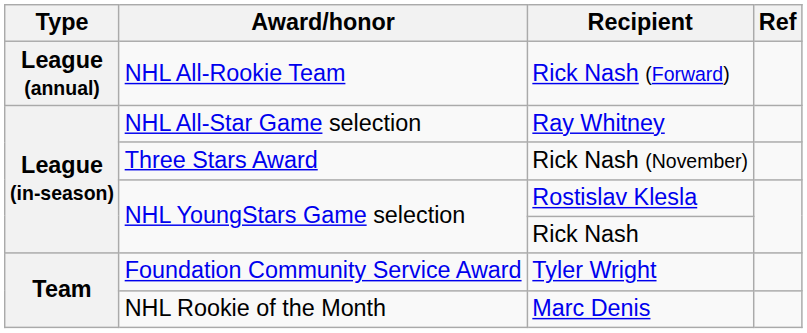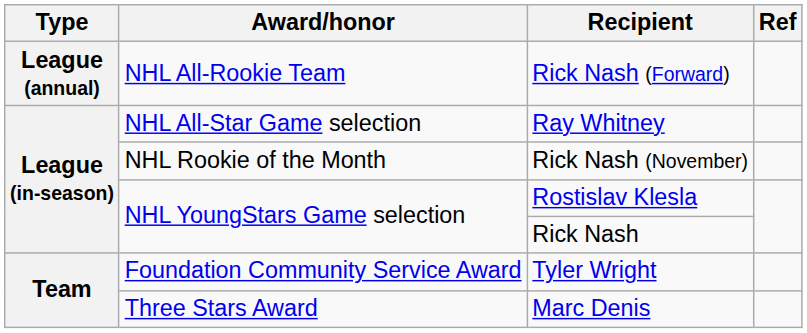 <table class="wikitable">
 <tr>
 <th scope="col">Type</th>
 <th scope="col">Award/honor</th>
 <th scope="col">Recipient</th>
 <th scope="col">Ref</th>
 </tr>
 <tr>
 <th scope="row">League<br><small>(annual)</small></th>
 <td><a href='#'>NHL All-Rookie Team</a></td>
 <td><a href='#'>Rick Nash</a> <small>(<a href='#'>Forward</a>)</small></td>
 <td></td>
 </tr>
 <tr>
 <th scope="row" rowspan="4">League<br><small>(in-season)</small></th>
 <td><a href='#'>NHL All-Star Game</a> selection</td>
 <td><a href='#'>Ray Whitney</a></td>
 <td></td>
 </tr>
 <tr>
-<td><a href='#'>Three Stars Award</a></td>
+<td>NHL Rookie of the Month</td>
 <td>Rick Nash <small>(November)</small></td>
 <td></td>
 </tr>
 <tr>
 <td rowspan="2"><a href='#'>NHL YoungStars Game</a> selection</td>
 <td><a href='#'>Rostislav Klesla</a></td>
 <td rowspan="2"></td>
 </tr>
 <tr>
 <td>Rick Nash</td>
 </tr>
 <tr>
 <th scope="row" rowspan="2">Team</th>
 <td><a href='#'>Foundation Community Service Award</a></td>
 <td><a href='#'>Tyler Wright</a></td>
 <td></td>
 </tr>
 <tr>
-<td>NHL Rookie of the Month</td>
+<td><a href='#'>Three Stars Award</a></td>
 <td><a href='#'>Marc Denis</a></td>
 <td></td>
 </tr>
 </table>
